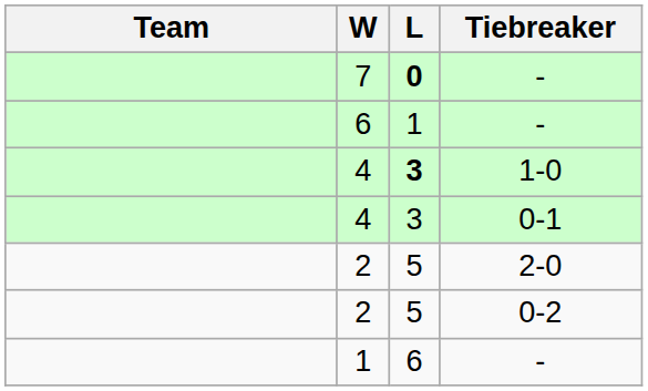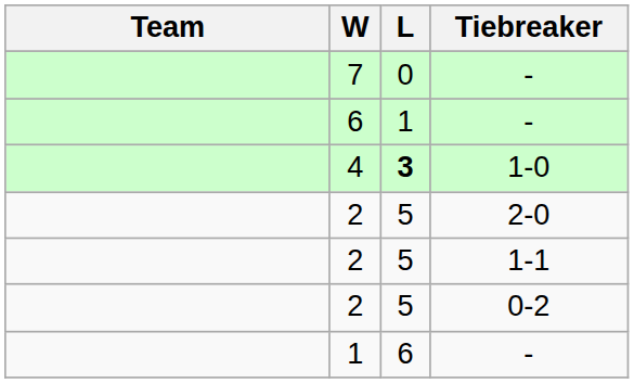 <table class=wikitable style=text-align:center>
 <tr>
 <th width=170>Team</th>
 <th width=20>W</th>
 <th width=20>L</th>
 <th width=100>Tiebreaker</th>
 </tr>
 <tr bgcolor=#ccffcc>
 <td align=left></td>
 <td>7</td>
-<td><strong>0</strong></td>
+<td>0</td>
 <td>-</td>
 </tr>
 <tr bgcolor=#ccffcc>
 <td align=left></td>
 <td>6</td>
 <td>1</td>
 <td>-</td>
 </tr>
 <tr bgcolor=#ccffcc>
 <td align=left></td>
 <td>4</td>
 <td><strong>3</strong></td>
 <td>1-0</td>
 </tr>
-<tr bgcolor=#ccffcc>
+<tr>
 <td align=left></td>
-<td>4</td>
-<td>3</td>
-<td>0-1</td>
+<td>2</td>
+<td>5</td>
+<td>2-0</td>
 </tr>
 <tr>
 <td align=left></td>
 <td>2</td>
 <td>5</td>
-<td>2-0</td>
+<td>1-1</td>
 </tr>
 <tr>
 <td align=left></td>
 <td>2</td>
 <td>5</td>
 <td>0-2</td>
 </tr>
 <tr>
 <td align=left></td>
 <td>1</td>
 <td>6</td>
 <td>-</td>
 </tr>
 </table>
